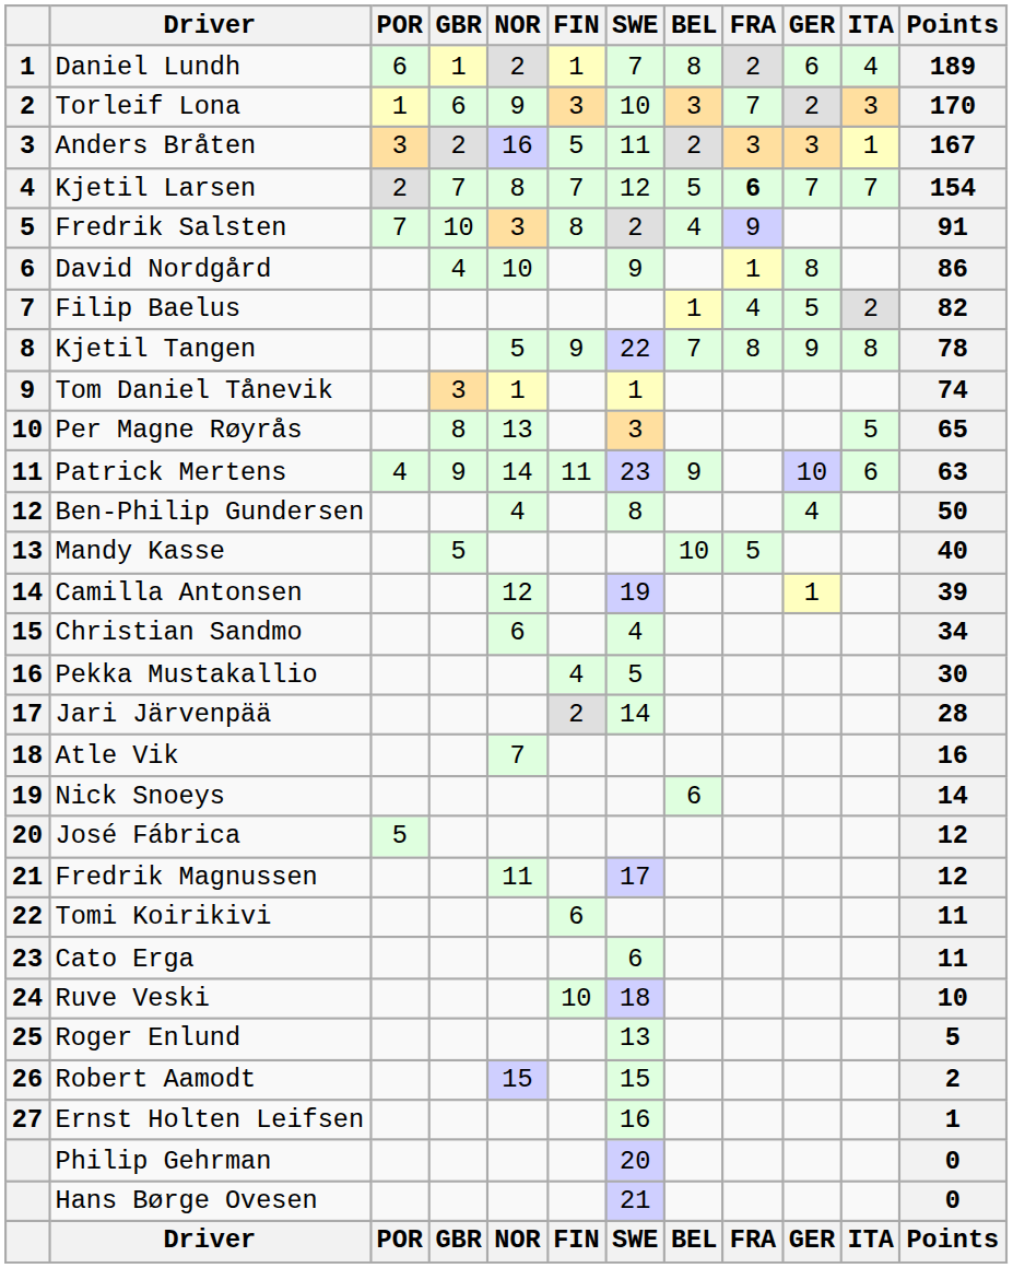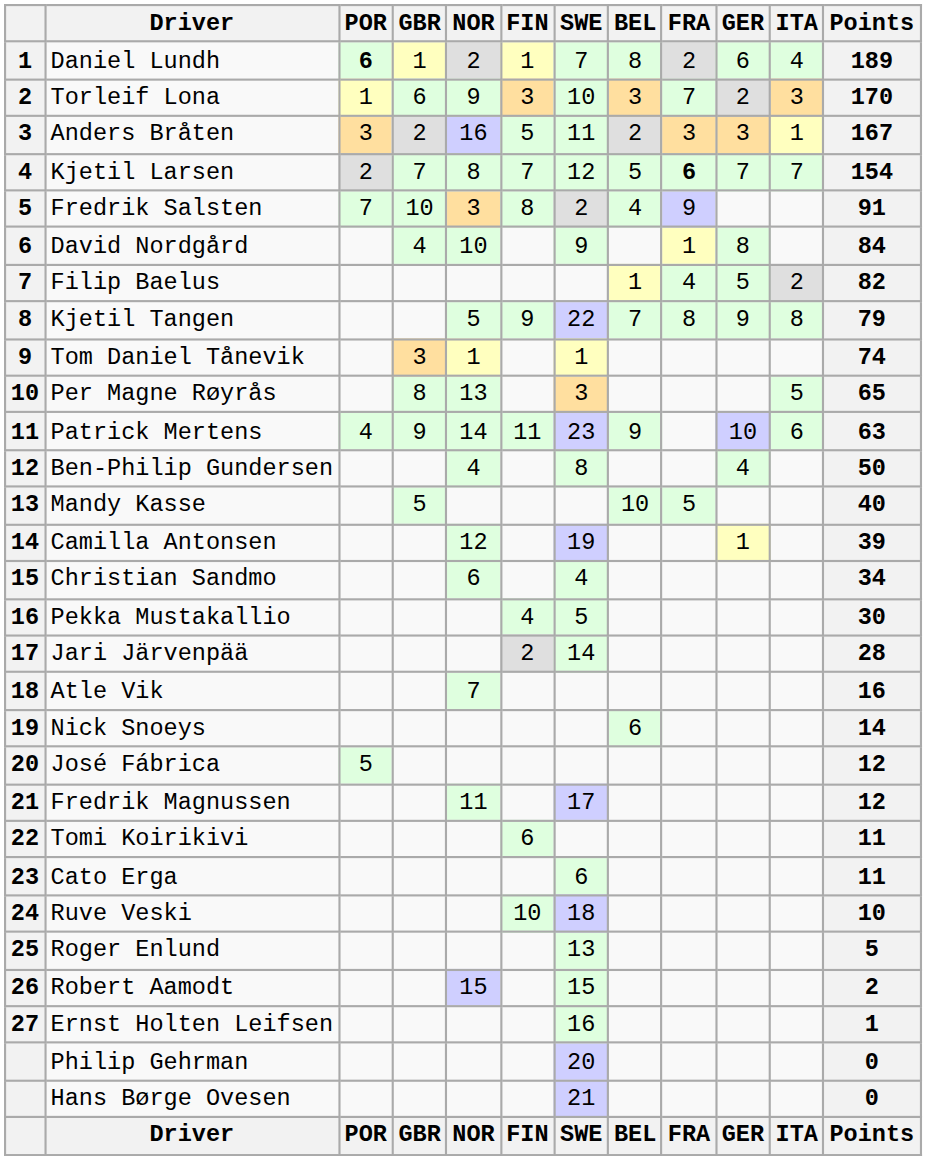 <table class="wikitable" style="font-size: 85%; text-align: center;">
 <tr valign="top">
 <th valign="middle"></th>
 <th valign="middle">Driver</th>
 <th>POR <br></th>
 <th>GBR <br></th>
 <th>NOR <br></th>
 <th>FIN <br></th>
 <th>SWE <br></th>
 <th>BEL <br></th>
 <th>FRA <br></th>
 <th>GER <br></th>
 <th>ITA <br></th>
 <th valign="middle">Points</th>
 </tr>
 <tr>
 <th>1</th>
 <td align=left> Daniel Lundh</td>
-<td style="background:#dfffdf;">6</td>
+<td style="background:#dfffdf;"><strong>6</strong></td>
 <td style="background:#ffffbf;">1</td>
 <td style="background:#dfdfdf;">2</td>
 <td style="background:#ffffbf;">1</td>
 <td style="background:#dfffdf;">7</td>
 <td style="background:#dfffdf;">8</td>
 <td style="background:#dfdfdf;">2</td>
 <td style="background:#dfffdf;">6</td>
 <td style="background:#dfffdf;">4</td>
 <th>189</th>
 </tr>
 <tr>
 <th>2</th>
 <td align=left> Torleif Lona</td>
 <td style="background:#ffffbf;">1</td>
 <td style="background:#dfffdf;">6</td>
 <td style="background:#dfffdf;">9</td>
 <td style="background:#ffdf9f;">3</td>
 <td style="background:#dfffdf;">10</td>
 <td style="background:#ffdf9f;">3</td>
 <td style="background:#dfffdf;">7</td>
 <td style="background:#dfdfdf;">2</td>
 <td style="background:#ffdf9f;">3</td>
 <th>170</th>
 </tr>
 <tr>
 <th>3</th>
 <td align=left> Anders Bråten</td>
 <td style="background:#ffdf9f;">3</td>
 <td style="background:#dfdfdf;">2</td>
 <td style="background:#cfcfff;">16</td>
 <td style="background:#dfffdf;">5</td>
 <td style="background:#dfffdf;">11</td>
 <td style="background:#dfdfdf;">2</td>
 <td style="background:#ffdf9f;">3</td>
 <td style="background:#ffdf9f;">3</td>
 <td style="background:#ffffbf;">1</td>
 <th>167</th>
 </tr>
 <tr>
 <th>4</th>
 <td align=left> Kjetil Larsen</td>
 <td style="background:#dfdfdf;">2</td>
 <td style="background:#dfffdf;">7</td>
 <td style="background:#dfffdf;">8</td>
 <td style="background:#dfffdf;">7</td>
 <td style="background:#dfffdf;">12</td>
 <td style="background:#dfffdf;">5</td>
 <td style="background:#dfffdf;"><strong>6</strong></td>
 <td style="background:#dfffdf;">7</td>
 <td style="background:#dfffdf;">7</td>
 <th>154</th>
 </tr>
 <tr>
 <th>5</th>
 <td align=left> Fredrik Salsten</td>
 <td style="background:#dfffdf;">7</td>
 <td style="background:#dfffdf;">10</td>
 <td style="background:#ffdf9f;">3</td>
 <td style="background:#dfffdf;">8</td>
 <td style="background:#dfdfdf;">2</td>
 <td style="background:#dfffdf;">4</td>
 <td style="background:#cfcfff;">9</td>
 <td></td>
 <td></td>
 <th>91</th>
 </tr>
 <tr>
 <th>6</th>
 <td align=left> David Nordgård</td>
 <td></td>
 <td style="background:#dfffdf;">4</td>
 <td style="background:#dfffdf;">10</td>
 <td></td>
 <td style="background:#dfffdf;">9</td>
 <td></td>
 <td style="background:#ffffbf;">1</td>
 <td style="background:#dfffdf;">8</td>
 <td></td>
-<th>86</th>
+<th>84</th>
 </tr>
 <tr>
 <th>7</th>
 <td align=left> Filip Baelus</td>
 <td></td>
 <td></td>
 <td></td>
 <td></td>
 <td></td>
 <td style="background:#ffffbf;">1</td>
 <td style="background:#dfffdf;">4</td>
 <td style="background:#dfffdf;">5</td>
 <td style="background:#dfdfdf;">2</td>
 <th>82</th>
 </tr>
 <tr>
 <th>8</th>
 <td align=left> Kjetil Tangen</td>
 <td></td>
 <td></td>
 <td style="background:#dfffdf;">5</td>
 <td style="background:#dfffdf;">9</td>
 <td style="background:#cfcfff;">22</td>
 <td style="background:#dfffdf;">7</td>
 <td style="background:#dfffdf;">8</td>
 <td style="background:#dfffdf;">9</td>
 <td style="background:#dfffdf;">8</td>
-<th>78</th>
+<th>79</th>
 </tr>
 <tr>
 <th>9</th>
 <td align=left> Tom Daniel Tånevik</td>
 <td></td>
 <td style="background:#ffdf9f;">3</td>
 <td style="background:#ffffbf;">1</td>
 <td></td>
 <td style="background:#ffffbf;">1</td>
 <td></td>
 <td></td>
 <td></td>
 <td></td>
 <th>74</th>
 </tr>
 <tr>
 <th>10</th>
 <td align=left> Per Magne  Røyrås</td>
 <td></td>
 <td style="background:#dfffdf;">8</td>
 <td style="background:#dfffdf;">13</td>
 <td></td>
 <td style="background:#ffdf9f;">3</td>
 <td></td>
 <td></td>
 <td></td>
 <td style="background:#dfffdf;">5</td>
 <th>65</th>
 </tr>
 <tr>
 <th>11</th>
 <td align=left> Patrick Mertens</td>
 <td style="background:#dfffdf;">4</td>
 <td style="background:#dfffdf;">9</td>
 <td style="background:#dfffdf;">14</td>
 <td style="background:#dfffdf;">11</td>
 <td style="background:#cfcfff;">23</td>
 <td style="background:#dfffdf;">9</td>
 <td></td>
 <td style="background:#cfcfff;">10</td>
 <td style="background:#dfffdf;">6</td>
 <th>63</th>
 </tr>
 <tr>
 <th>12</th>
 <td align=left> Ben-Philip Gundersen</td>
 <td></td>
 <td></td>
 <td style="background:#dfffdf;">4</td>
 <td></td>
 <td style="background:#dfffdf;">8</td>
 <td></td>
 <td></td>
 <td style="background:#dfffdf;">4</td>
 <td></td>
 <th>50</th>
 </tr>
 <tr>
 <th>13</th>
 <td align=left> Mandy Kasse</td>
 <td></td>
 <td style="background:#dfffdf;">5</td>
 <td></td>
 <td></td>
 <td></td>
 <td style="background:#dfffdf;">10</td>
 <td style="background:#dfffdf;">5</td>
 <td></td>
 <td></td>
 <th>40</th>
 </tr>
 <tr>
 <th>14</th>
 <td align=left> Camilla Antonsen</td>
 <td></td>
 <td></td>
 <td style="background:#dfffdf;">12</td>
 <td></td>
 <td style="background:#cfcfff;">19</td>
 <td></td>
 <td></td>
 <td style="background:#ffffbf;">1</td>
 <td></td>
 <th>39</th>
 </tr>
 <tr>
 <th>15</th>
 <td align=left> Christian Sandmo</td>
 <td></td>
 <td></td>
 <td style="background:#dfffdf;">6</td>
 <td></td>
 <td style="background:#dfffdf;">4</td>
 <td></td>
 <td></td>
 <td></td>
 <td></td>
 <th>34</th>
 </tr>
 <tr>
 <th>16</th>
 <td align=left> Pekka Mustakallio</td>
 <td></td>
 <td></td>
 <td></td>
 <td style="background:#dfffdf;">4</td>
 <td style="background:#dfffdf;">5</td>
 <td></td>
 <td></td>
 <td></td>
 <td></td>
 <th>30</th>
 </tr>
 <tr>
 <th>17</th>
 <td align=left> Jari Järvenpää</td>
 <td></td>
 <td></td>
 <td></td>
 <td style="background:#dfdfdf;">2</td>
 <td style="background:#dfffdf;">14</td>
 <td></td>
 <td></td>
 <td></td>
 <td></td>
 <th>28</th>
 </tr>
 <tr>
 <th>18</th>
 <td align=left> Atle Vik</td>
 <td></td>
 <td></td>
 <td style="background:#dfffdf;">7</td>
 <td></td>
 <td></td>
 <td></td>
 <td></td>
 <td></td>
 <td></td>
 <th>16</th>
 </tr>
 <tr>
 <th>19</th>
 <td align=left> Nick Snoeys</td>
 <td></td>
 <td></td>
 <td></td>
 <td></td>
 <td></td>
 <td style="background:#dfffdf;">6</td>
 <td></td>
 <td></td>
 <td></td>
 <th>14</th>
 </tr>
 <tr>
 <th>20</th>
 <td align=left> José Fábrica</td>
 <td style="background:#dfffdf;">5</td>
 <td></td>
 <td></td>
 <td></td>
 <td></td>
 <td></td>
 <td></td>
 <td></td>
 <td></td>
 <th>12</th>
 </tr>
 <tr>
 <th>21</th>
 <td align=left> Fredrik Magnussen</td>
 <td></td>
 <td></td>
 <td style="background:#dfffdf;">11</td>
 <td></td>
 <td style="background:#cfcfff;">17</td>
 <td></td>
 <td></td>
 <td></td>
 <td></td>
 <th>12</th>
 </tr>
 <tr>
 <th>22</th>
 <td align=left> Tomi Koirikivi</td>
 <td></td>
 <td></td>
 <td></td>
 <td style="background:#dfffdf;">6</td>
 <td></td>
 <td></td>
 <td></td>
 <td></td>
 <td></td>
 <th>11</th>
 </tr>
 <tr>
 <th>23</th>
 <td align=left> Cato Erga</td>
 <td></td>
 <td></td>
 <td></td>
 <td></td>
 <td style="background:#dfffdf;">6</td>
 <td></td>
 <td></td>
 <td></td>
 <td></td>
 <th>11</th>
 </tr>
 <tr>
 <th>24</th>
 <td align=left> Ruve Veski</td>
 <td></td>
 <td></td>
 <td></td>
 <td style="background:#dfffdf;">10</td>
 <td style="background:#cfcfff;">18</td>
 <td></td>
 <td></td>
 <td></td>
 <td></td>
 <th>10</th>
 </tr>
 <tr>
 <th>25</th>
 <td align=left> Roger Enlund</td>
 <td></td>
 <td></td>
 <td></td>
 <td></td>
 <td style="background:#dfffdf;">13</td>
 <td></td>
 <td></td>
 <td></td>
 <td></td>
 <th>5</th>
 </tr>
 <tr>
 <th>26</th>
 <td align=left> Robert Aamodt</td>
 <td></td>
 <td></td>
 <td style="background:#cfcfff;">15</td>
 <td></td>
 <td style="background:#dfffdf;">15</td>
 <td></td>
 <td></td>
 <td></td>
 <td></td>
 <th>2</th>
 </tr>
 <tr>
 <th>27</th>
 <td align=left> Ernst Holten Leifsen</td>
 <td></td>
 <td></td>
 <td></td>
 <td></td>
 <td style="background:#dfffdf;">16</td>
 <td></td>
 <td></td>
 <td></td>
 <td></td>
 <th>1</th>
 </tr>
 <tr>
 <th></th>
 <td align=left> Philip Gehrman</td>
 <td></td>
 <td></td>
 <td></td>
 <td></td>
 <td style="background:#cfcfff;">20</td>
 <td></td>
 <td></td>
 <td></td>
 <td></td>
 <th>0</th>
 </tr>
 <tr>
 <th></th>
 <td align=left> Hans Børge Ovesen</td>
 <td></td>
 <td></td>
 <td></td>
 <td></td>
 <td style="background:#cfcfff;">21</td>
 <td></td>
 <td></td>
 <td></td>
 <td></td>
 <th>0</th>
 </tr>
 <tr valign="top">
 <th valign="middle"></th>
 <th valign="middle">Driver</th>
 <th>POR <br></th>
 <th>GBR <br></th>
 <th>NOR <br></th>
 <th>FIN <br></th>
 <th>SWE <br></th>
 <th>BEL <br></th>
 <th>FRA <br></th>
 <th>GER <br></th>
 <th>ITA <br></th>
 <th valign="middle">Points</th>
 </tr>
 <tr>
 </tr>
 </table>
